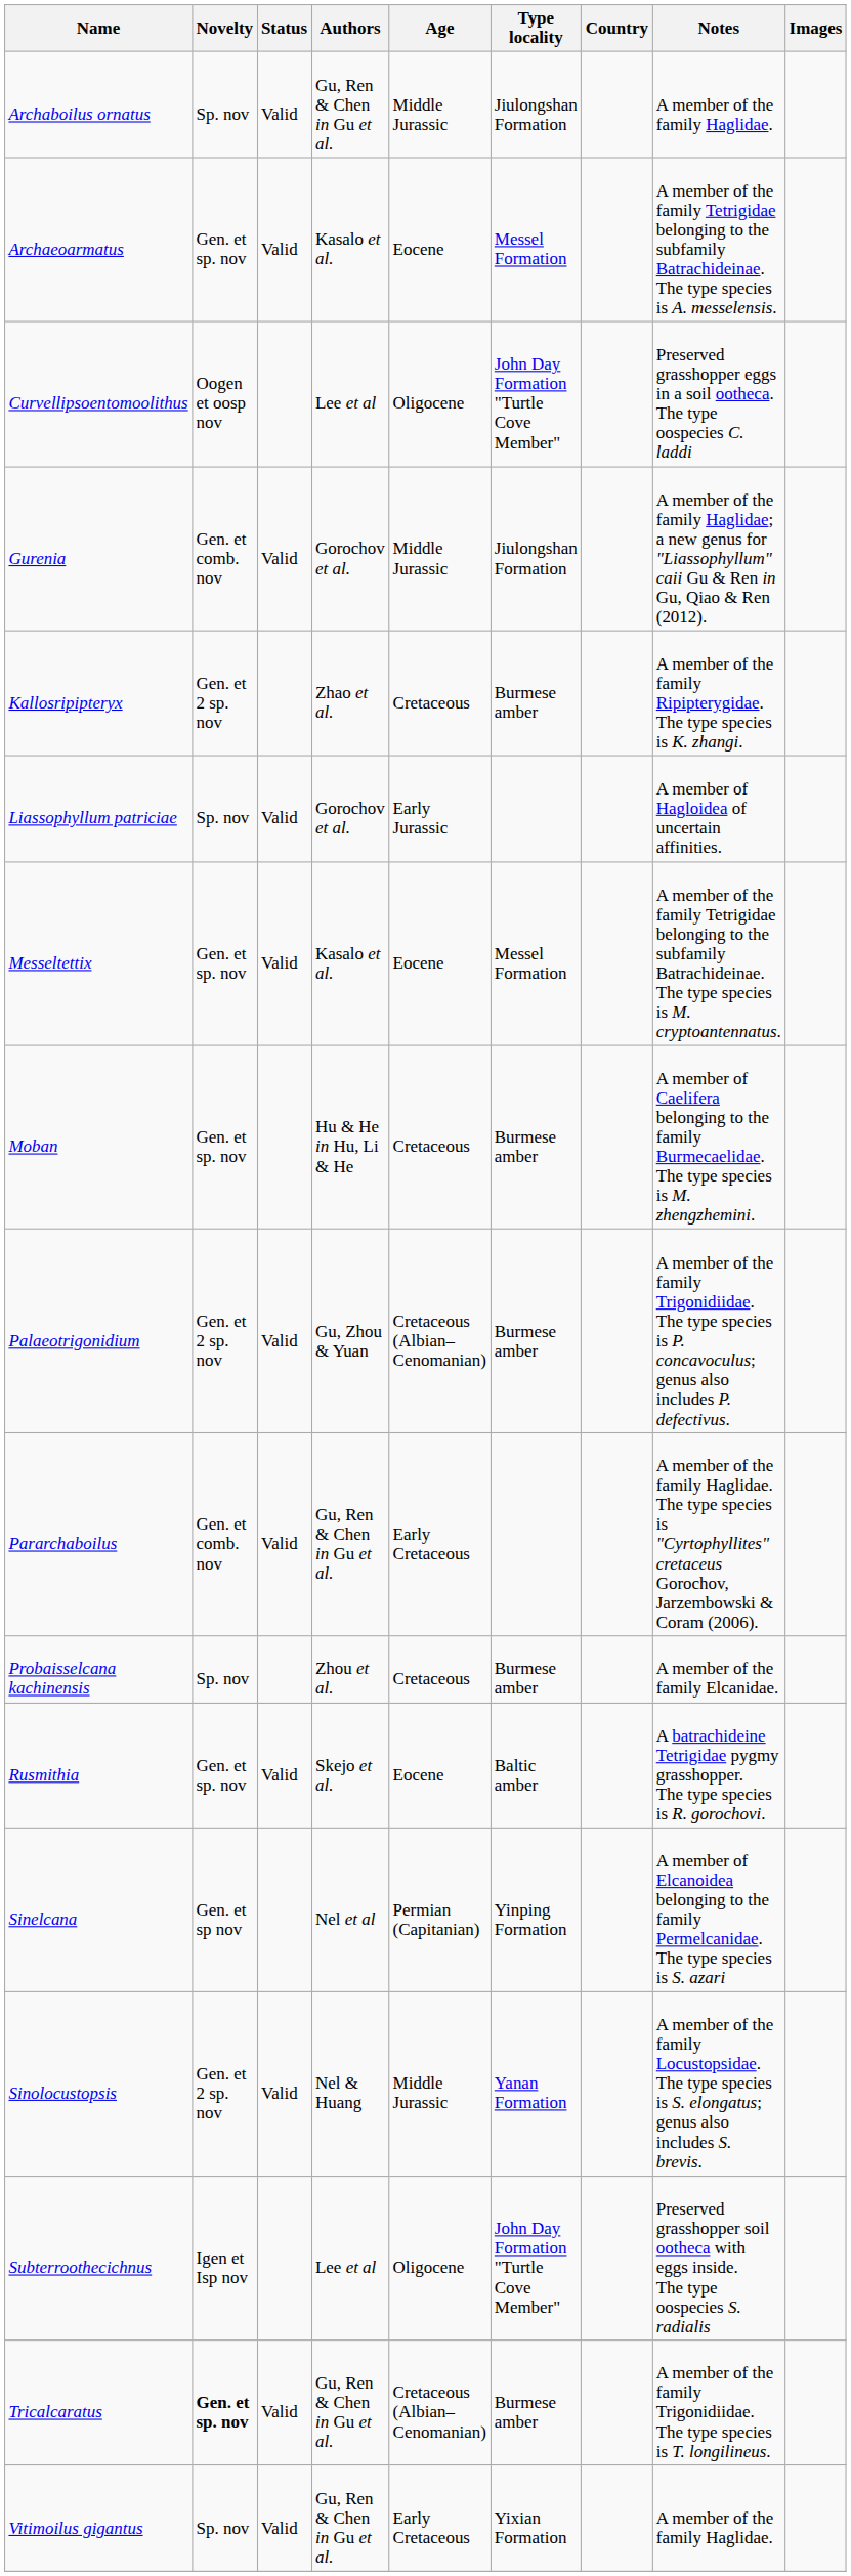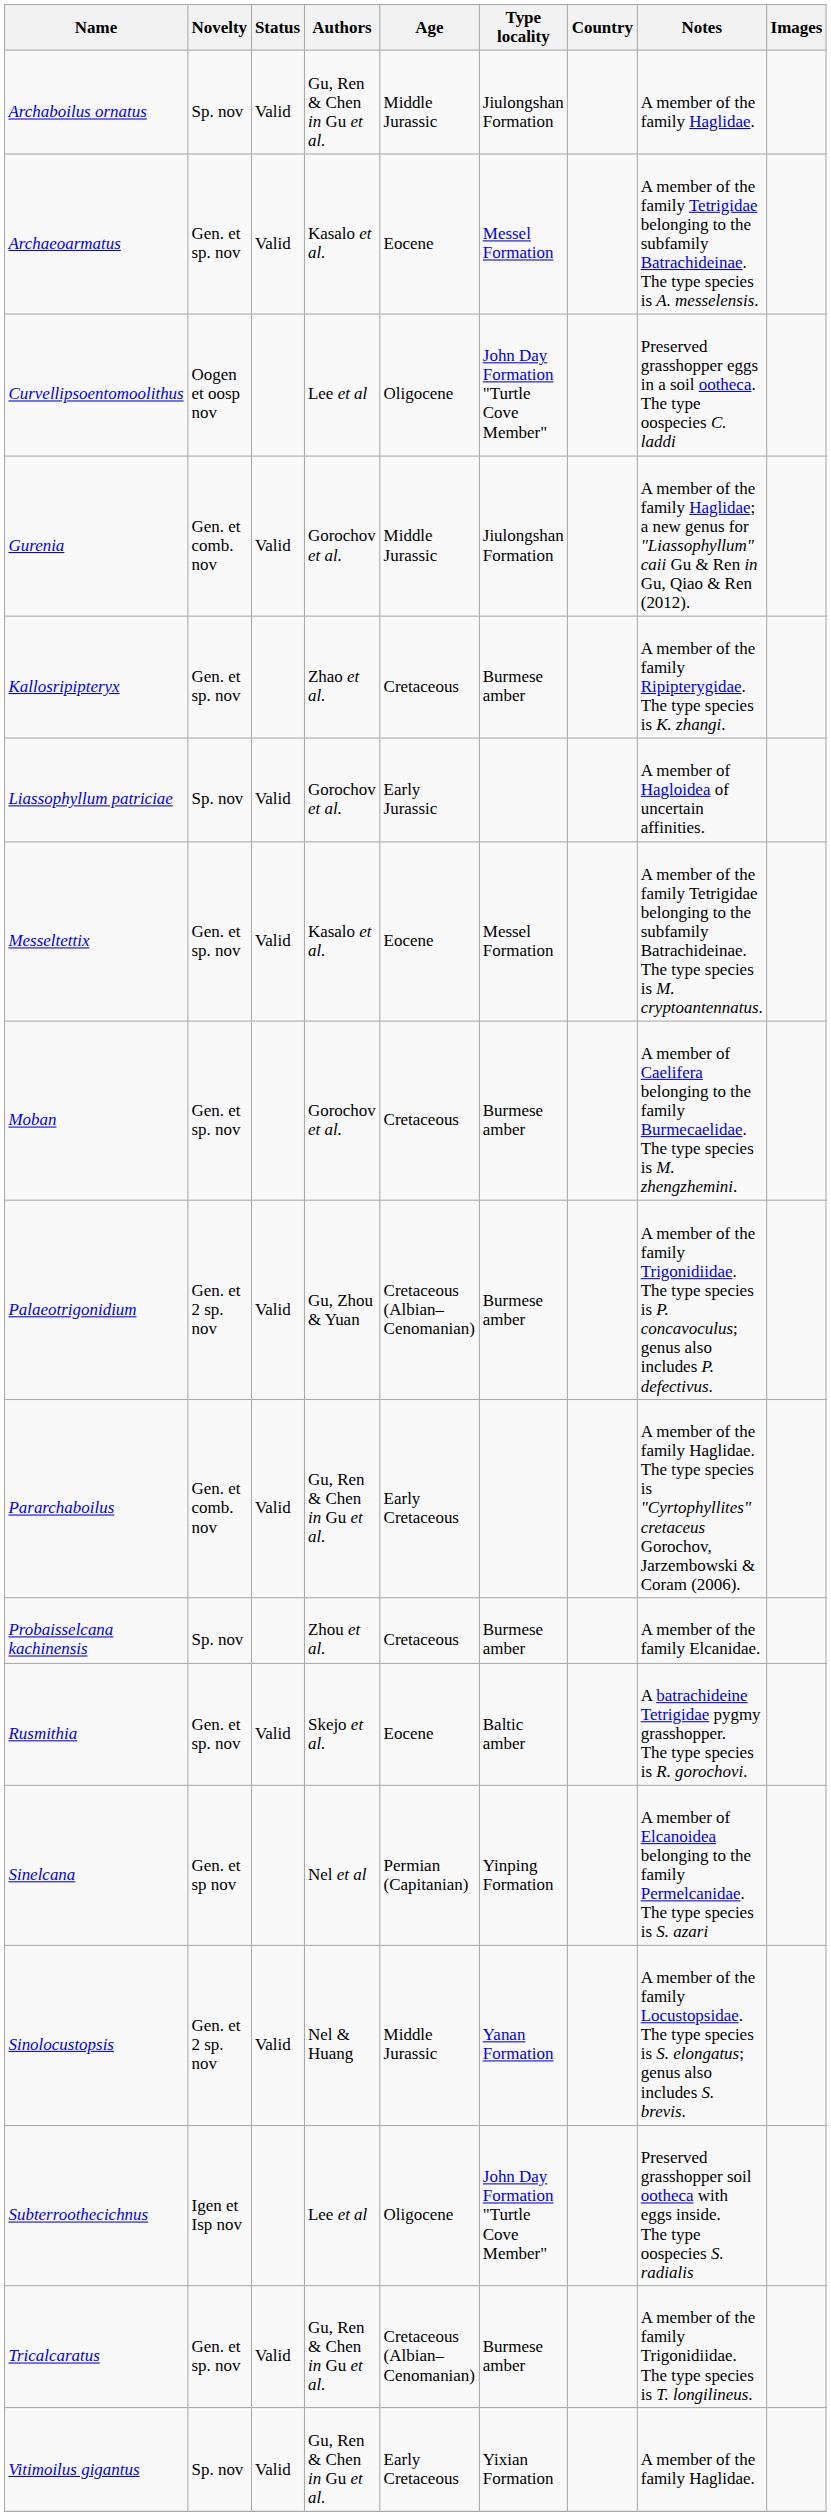 <table class="wikitable sortable" align="center" width="100%">
 <tr>
 <th>Name</th>
 <th>Novelty</th>
 <th>Status</th>
 <th>Authors</th>
 <th>Age</th>
 <th>Type locality</th>
 <th>Country</th>
 <th>Notes</th>
 <th>Images</th>
 </tr>
 <tr>
 <td><br><em><a href='#'>Archaboilus ornatus</a></em></td>
 <td><br>Sp. nov</td>
 <td><br>Valid</td>
 <td><br>Gu, Ren & Chen <em>in</em> Gu <em>et al.</em></td>
 <td><br>Middle Jurassic</td>
 <td><br>Jiulongshan Formation</td>
 <td><br></td>
 <td><br>A member of the family <a href='#'>Haglidae</a>.</td>
 <td></td>
 </tr>
 <tr>
 <td><br><em><a href='#'>Archaeoarmatus</a></em></td>
 <td><br>Gen. et sp. nov</td>
 <td><br>Valid</td>
 <td><br>Kasalo <em>et al.</em></td>
 <td><br>Eocene</td>
 <td><br><a href='#'>Messel Formation</a></td>
 <td><br></td>
 <td><br>A member of the family <a href='#'>Tetrigidae</a> belonging to the subfamily <a href='#'>Batrachideinae</a>. The type species is <em>A. messelensis</em>.</td>
 <td></td>
 </tr>
 <tr>
 <td><br><em><a href='#'>Curvellipsoentomoolithus</a></em></td>
 <td><br>Oogen et oosp nov</td>
 <td></td>
 <td><br>Lee <em>et al</em></td>
 <td><br>Oligocene</td>
 <td><br><a href='#'>John Day Formation</a><br>"Turtle Cove Member"</td>
 <td><br><br></td>
 <td><br>Preserved grasshopper eggs in a soil <a href='#'>ootheca</a>.<br>The type oospecies <em>C. laddi</em></td>
 <td></td>
 </tr>
 <tr>
 <td><br><em><a href='#'>Gurenia</a></em></td>
 <td><br>Gen. et comb. nov</td>
 <td><br>Valid</td>
 <td><br>Gorochov <em>et al.</em></td>
 <td><br>Middle Jurassic</td>
 <td><br>Jiulongshan Formation</td>
 <td><br></td>
 <td><br>A member of the family <a href='#'>Haglidae</a>; a new genus for <em>"Liassophyllum" caii</em> Gu & Ren <em>in</em> Gu, Qiao & Ren (2012).</td>
 <td></td>
 </tr>
 <tr>
 <td><br><em><a href='#'>Kallosripipteryx</a></em></td>
-<td><br>Gen. et 2 sp. nov</td>
+<td><br>Gen. et sp. nov</td>
 <td></td>
 <td><br>Zhao <em>et al.</em></td>
 <td><br>Cretaceous</td>
 <td><br>Burmese amber</td>
 <td><br></td>
 <td><br>A member of the family <a href='#'>Ripipterygidae</a>.<br> The type species is <em>K. zhangi</em>.</td>
 <td></td>
 </tr>
 <tr>
 <td><br><em><a href='#'>Liassophyllum patriciae</a></em></td>
 <td><br>Sp. nov</td>
 <td><br>Valid</td>
 <td><br>Gorochov <em>et al.</em></td>
 <td><br>Early Jurassic</td>
 <td></td>
 <td><br></td>
 <td><br>A member of <a href='#'>Hagloidea</a> of uncertain affinities.</td>
 <td></td>
 </tr>
 <tr>
 <td><br><em><a href='#'>Messeltettix</a></em></td>
 <td><br>Gen. et sp. nov</td>
 <td><br>Valid</td>
 <td><br>Kasalo <em>et al.</em></td>
 <td><br>Eocene</td>
 <td><br>Messel Formation</td>
 <td><br></td>
 <td><br>A member of the family Tetrigidae belonging to the subfamily Batrachideinae. The type species is <em>M. cryptoantennatus</em>.</td>
 <td></td>
 </tr>
 <tr>
 <td><br><em><a href='#'>Moban</a></em></td>
 <td><br>Gen. et sp. nov</td>
 <td></td>
-<td><br>Hu & He <em>in</em> Hu, Li & He</td>
+<td><br>Gorochov <em>et al.</em></td>
 <td><br>Cretaceous</td>
 <td><br>Burmese amber</td>
 <td><br></td>
 <td><br>A member of <a href='#'>Caelifera</a> belonging to the family <a href='#'>Burmecaelidae</a>. The type species is <em>M. zhengzhemini</em>.</td>
 <td></td>
 </tr>
 <tr>
 <td><br><em><a href='#'>Palaeotrigonidium</a></em></td>
 <td><br>Gen. et 2 sp. nov</td>
 <td><br>Valid</td>
 <td><br>Gu, Zhou & Yuan</td>
 <td><br>Cretaceous (Albian–Cenomanian)</td>
 <td><br>Burmese amber</td>
 <td><br></td>
 <td><br>A member of the family <a href='#'>Trigonidiidae</a>. The type species is <em>P. concavoculus</em>; genus also includes <em>P. defectivus</em>.</td>
 <td></td>
 </tr>
 <tr>
 <td><br><em><a href='#'>Pararchaboilus</a></em></td>
 <td><br>Gen. et comb. nov</td>
 <td><br>Valid</td>
 <td><br>Gu, Ren & Chen <em>in</em> Gu <em>et al.</em></td>
 <td><br>Early Cretaceous</td>
 <td></td>
 <td><br></td>
 <td><br>A member of the family Haglidae. The type species is <em>"Cyrtophyllites" cretaceus</em> Gorochov, Jarzembowski & Coram (2006).</td>
 <td></td>
 </tr>
 <tr>
 <td><br><em><a href='#'>Probaisselcana kachinensis</a></em></td>
 <td><br>Sp. nov</td>
 <td></td>
 <td><br>Zhou <em>et al.</em></td>
 <td><br>Cretaceous</td>
 <td><br>Burmese amber</td>
 <td><br></td>
 <td><br>A member of the family Elcanidae.</td>
 <td></td>
 </tr>
 <tr>
 <td><br><em><a href='#'>Rusmithia</a></em></td>
 <td><br>Gen. et sp. nov</td>
 <td><br>Valid</td>
 <td><br>Skejo <em>et al.</em></td>
 <td><br>Eocene</td>
 <td><br>Baltic amber</td>
 <td><br><br></td>
 <td><br>A <a href='#'>batrachideine</a> <a href='#'>Tetrigidae</a> pygmy grasshopper.<br> The type species is <em>R. gorochovi</em>.</td>
 <td><br></td>
 </tr>
 <tr>
 <td><br><em><a href='#'>Sinelcana</a></em></td>
 <td><br>Gen. et sp nov</td>
 <td></td>
 <td><br>Nel <em>et al</em></td>
 <td><br>Permian (Capitanian)</td>
 <td><br>Yinping Formation</td>
 <td><br></td>
 <td><br>A member of <a href='#'>Elcanoidea</a> belonging to the family <a href='#'>Permelcanidae</a>. The type species is <em>S. azari</em></td>
 <td></td>
 </tr>
 <tr>
 <td><br><em><a href='#'>Sinolocustopsis</a></em></td>
 <td><br>Gen. et 2 sp. nov</td>
 <td><br>Valid</td>
 <td><br>Nel & Huang</td>
 <td><br>Middle Jurassic</td>
 <td><br><a href='#'>Yanan Formation</a></td>
 <td><br></td>
 <td><br>A member of the family <a href='#'>Locustopsidae</a>. The type species is <em>S. elongatus</em>; genus also includes <em>S. brevis</em>.</td>
 <td></td>
 </tr>
 <tr>
 <td><br><em><a href='#'>Subterroothecichnus</a></em></td>
 <td><br>Igen et Isp nov</td>
 <td></td>
 <td><br>Lee <em>et al</em></td>
 <td><br>Oligocene</td>
 <td><br><a href='#'>John Day Formation</a><br>"Turtle Cove Member"</td>
 <td><br><br></td>
 <td><br>Preserved grasshopper soil <a href='#'>ootheca</a> with eggs inside.<br>The type oospecies <em>S. radialis</em></td>
 <td></td>
 </tr>
 <tr>
 <td><br><em><a href='#'>Tricalcaratus</a></em></td>
-<td><strong><br>Gen. et sp. nov</strong></td>
+<td><br>Gen. et sp. nov</td>
 <td><br>Valid</td>
 <td><br>Gu, Ren & Chen <em>in</em> Gu <em>et al.</em></td>
 <td><br>Cretaceous (Albian–Cenomanian)</td>
 <td><br>Burmese amber</td>
 <td><br></td>
 <td><br>A member of the family Trigonidiidae. The type species is <em>T. longilineus</em>.</td>
 <td></td>
 </tr>
 <tr>
 <td><br><em><a href='#'>Vitimoilus gigantus</a></em></td>
 <td><br>Sp. nov</td>
 <td><br>Valid</td>
 <td><br>Gu, Ren & Chen <em>in</em> Gu <em>et al.</em></td>
 <td><br>Early Cretaceous</td>
 <td><br>Yixian Formation</td>
 <td><br></td>
 <td><br>A member of the family Haglidae.</td>
 <td></td>
 </tr>
 <tr>
 </tr>
 </table>
